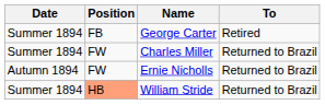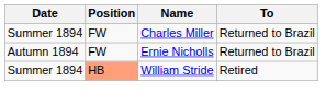 <table class="wikitable">
 <tr>
 <th>Date</th>
 <th>Position</th>
 <th>Name</th>
 <th>To</th>
-</tr>
-<tr>
-<td>Summer 1894</td>
-<td>FB</td>
-<td><a href='#'>George Carter</a></td>
-<td>Retired</td>
 </tr>
 <tr>
 <td>Summer 1894</td>
 <td>FW</td>
 <td><a href='#'>Charles Miller</a></td>
 <td>Returned to Brazil</td>
 </tr>
 <tr>
 <td>Autumn 1894</td>
 <td>FW</td>
 <td><a href='#'>Ernie Nicholls</a></td>
 <td>Returned to Brazil</td>
 </tr>
 <tr>
 <td>Summer 1894</td>
 <td style="background: lightsalmon;">HB</td>
 <td><a href='#'>William Stride</a></td>
-<td>Returned to Brazil</td>
+<td>Retired</td>
 </tr>
 </table>
